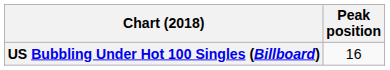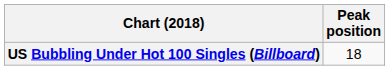 <table class="wikitable sortable plainrowheaders" style="text-align:center">
 <tr>
 <th>Chart (2018)</th>
 <th>Peak<br>position</th>
 </tr>
 <tr>
 <th scope="row">US <a href='#'>Bubbling Under Hot 100 Singles</a> (<em><a href='#'>Billboard</a></em>)</th>
-<td>16</td>
+<td>18</td>
 </tr>
 </table>
